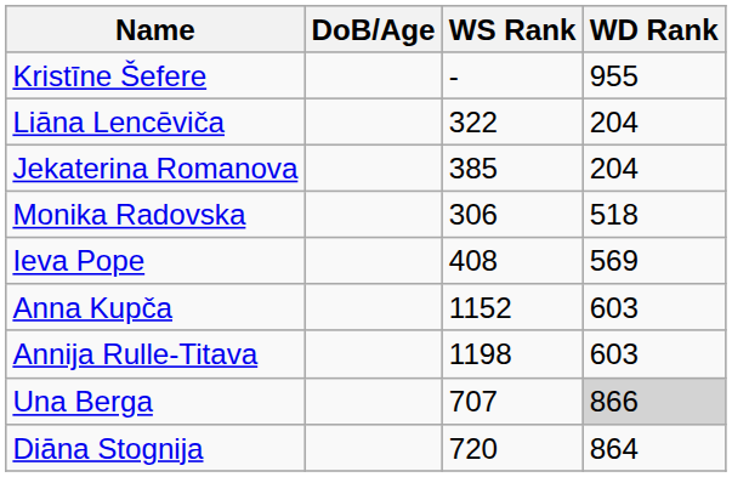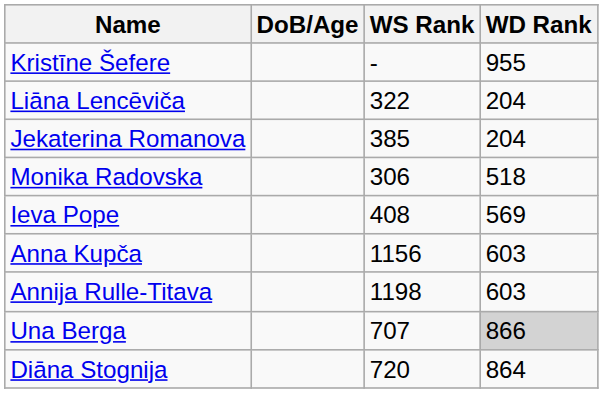 <table class="wikitable" style="text-align: left; font-size:95%;">
 <tr>
 <th>Name</th>
 <th>DoB/Age</th>
 <th>WS Rank</th>
 <th>WD Rank</th>
 </tr>
 <tr>
 <td><a href='#'>Kristīne Šefere</a></td>
 <td></td>
 <td>-</td>
 <td>955</td>
 </tr>
 <tr>
 <td><a href='#'>Liāna Lencēviča</a></td>
 <td></td>
 <td>322</td>
 <td>204</td>
 </tr>
 <tr>
 <td><a href='#'>Jekaterina Romanova</a></td>
 <td></td>
 <td>385</td>
 <td>204</td>
 </tr>
 <tr>
 <td><a href='#'>Monika Radovska</a></td>
 <td></td>
 <td>306</td>
 <td>518</td>
 </tr>
 <tr>
 <td><a href='#'>Ieva Pope</a></td>
 <td></td>
 <td>408</td>
 <td>569</td>
 </tr>
 <tr>
 <td><a href='#'>Anna Kupča</a></td>
 <td></td>
-<td>1152</td>
+<td>1156</td>
 <td>603</td>
 </tr>
 <tr>
 <td><a href='#'>Annija Rulle-Titava</a></td>
 <td></td>
 <td>1198</td>
 <td>603</td>
 </tr>
 <tr>
 <td><a href='#'>Una Berga</a></td>
 <td></td>
 <td>707</td>
 <td style="background: lightgrey;">866</td>
 </tr>
 <tr>
 <td><a href='#'>Diāna Stognija</a></td>
 <td></td>
 <td>720</td>
 <td>864</td>
 </tr>
 </table>
